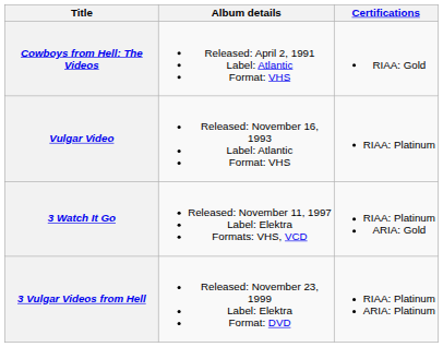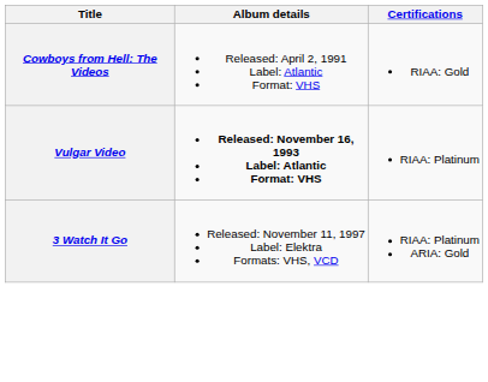 <table class="wikitable plainrowheaders" style="text-align:center;">
 <tr>
 <th scope="col" style="width:14em;">Title</th>
 <th scope="col" style="width:16em;">Album details</th>
 <th scope="col"><a href='#'>Certifications</a></th>
 </tr>
 <tr>
 <th scope="row"><em><a href='#'>Cowboys from Hell: The Videos</a></em></th>
 <td><br><ul><li>Released: April 2, 1991</li><li>Label: <a href='#'>Atlantic</a></li><li>Format: <a href='#'>VHS</a></li></ul></td>
 <td><br><ul><li>RIAA: Gold</li></ul></td>
 </tr>
 <tr>
 <th scope="row"><em><a href='#'>Vulgar Video</a></em></th>
-<td><br><ul><li>Released: November 16, 1993</li><li>Label: Atlantic</li><li>Format: VHS</li></ul></td>
+<td><strong><br><ul><li>Released: November 16, 1993</li><li>Label: Atlantic</li><li>Format: VHS</li></ul></strong></td>
 <td><br><ul><li>RIAA: Platinum</li></ul></td>
 </tr>
 <tr>
 <th scope="row"><em><a href='#'>3 Watch It Go</a></em></th>
 <td><br><ul><li>Released: November 11, 1997</li><li>Label: Elektra</li><li>Formats: VHS, <a href='#'>VCD</a></li></ul></td>
 <td><br><ul><li>RIAA: Platinum</li><li>ARIA: Gold</li></ul></td>
 </tr>
-<tr>
-<th scope="row"><em><a href='#'>3 Vulgar Videos from Hell</a></em></th>
-<td><br><ul><li>Released: November 23, 1999</li><li>Label: Elektra</li><li>Format: <a href='#'>DVD</a></li></ul></td>
-<td><br><ul><li>RIAA: Platinum</li><li>ARIA: Platinum</li></ul></td>
-</tr>
 </table>
